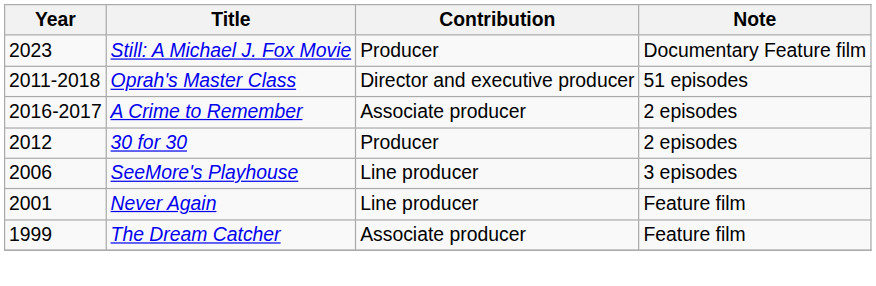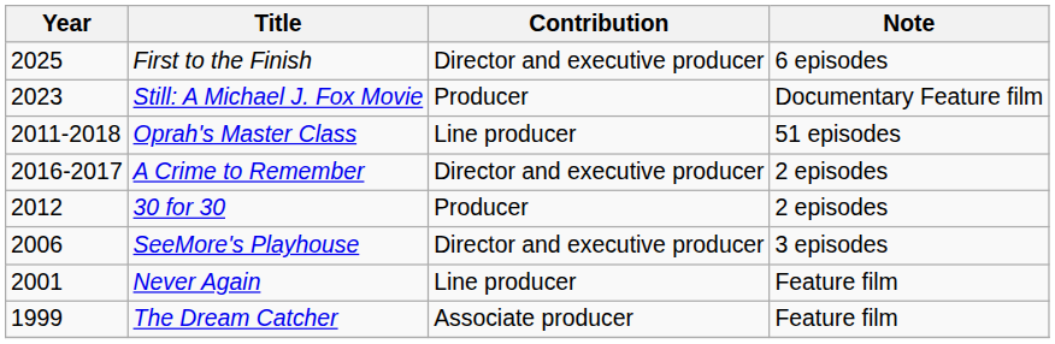 <table class="wikitable sortable">
 <tr>
 <th>Year</th>
 <th>Title</th>
 <th>Contribution</th>
 <th>Note</th>
+</tr>
+<tr>
+<td>2025</td>
+<td><em>First to the Finish</em></td>
+<td>Director and executive producer</td>
+<td>6 episodes</td>
 </tr>
 <tr>
 <td>2023</td>
 <td><em><a href='#'>Still: A Michael J. Fox Movie</a></em></td>
 <td>Producer</td>
 <td>Documentary Feature film</td>
 </tr>
 <tr>
 <td>2011-2018</td>
 <td><em><a href='#'>Oprah's Master Class</a></em></td>
-<td>Director and executive producer</td>
+<td>Line producer</td>
 <td>51 episodes</td>
 </tr>
 <tr>
 <td>2016-2017</td>
 <td><em><a href='#'>A Crime to Remember</a></em></td>
-<td>Associate producer</td>
+<td>Director and executive producer</td>
 <td>2 episodes</td>
 </tr>
 <tr>
 <td>2012</td>
 <td><em><a href='#'>30 for 30</a></em></td>
 <td>Producer</td>
 <td>2 episodes</td>
 </tr>
 <tr>
 <td>2006</td>
 <td><em><a href='#'>SeeMore's Playhouse</a></em></td>
-<td>Line producer</td>
+<td>Director and executive producer</td>
 <td>3 episodes</td>
 </tr>
 <tr>
 <td>2001</td>
 <td><em><a href='#'>Never Again</a></em></td>
 <td>Line producer</td>
 <td>Feature film</td>
 </tr>
 <tr>
 <td>1999</td>
 <td><em><a href='#'>The Dream Catcher</a></em></td>
 <td>Associate producer</td>
 <td>Feature film</td>
 </tr>
 <tr>
 </tr>
 </table>
